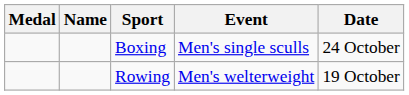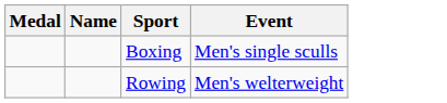 <table class="wikitable sortable" style="font-size: 95%;">
 <tr>
 <th>Medal</th>
 <th>Name</th>
 <th>Sport</th>
 <th>Event</th>
-<th>Date</th>
 </tr>
 <tr>
 <td></td>
 <td></td>
 <td><a href='#'>Boxing</a></td>
 <td><a href='#'>Men's single sculls</a></td>
-<td>24 October</td>
 </tr>
 <tr>
 <td></td>
 <td></td>
 <td><a href='#'>Rowing</a></td>
 <td><a href='#'>Men's welterweight</a></td>
-<td>19 October</td>
 </tr>
 </table>
